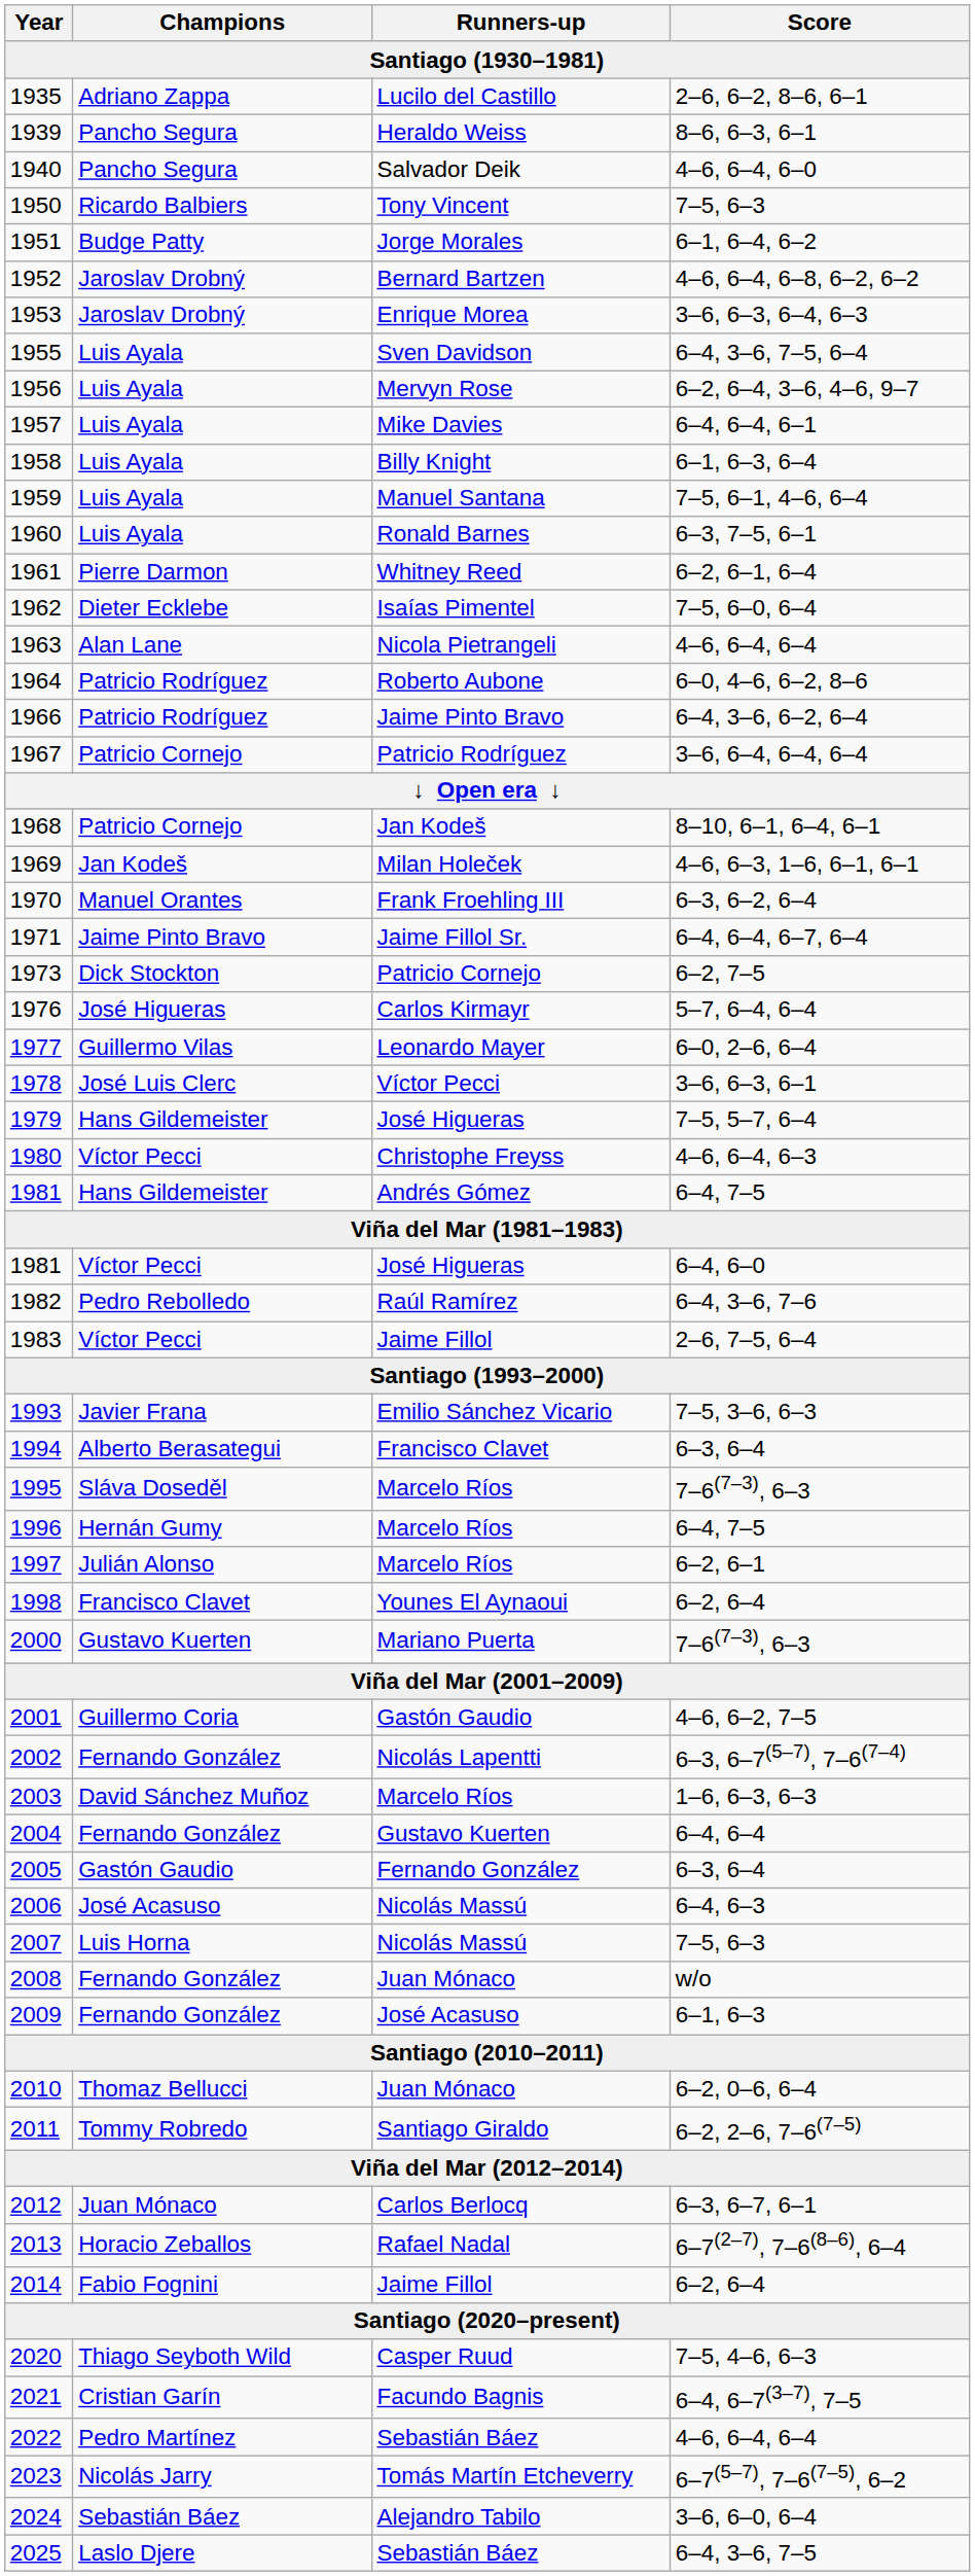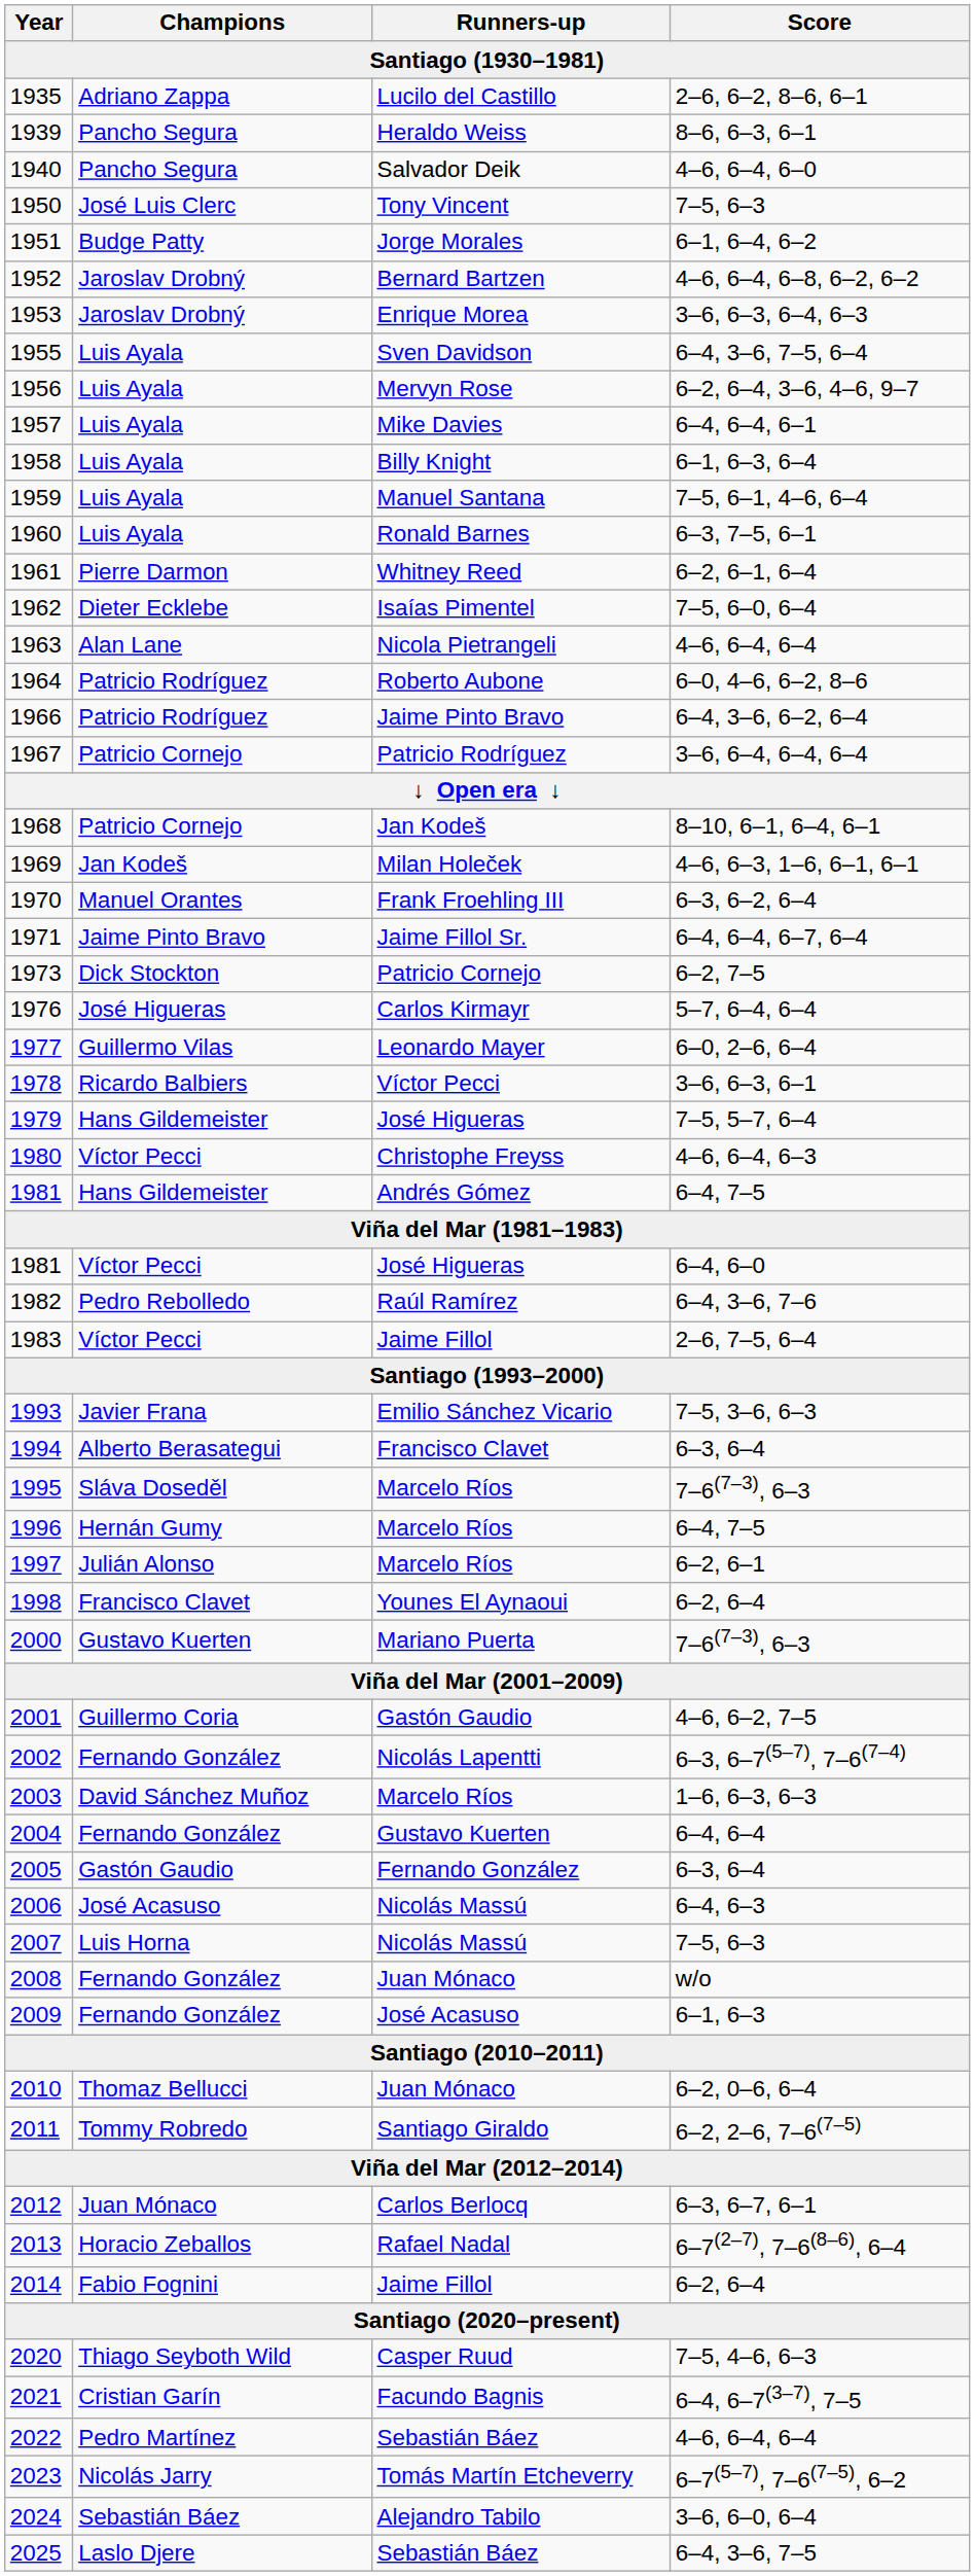 <table class="wikitable">
 <tr>
 <th style="width:40px">Year</th>
 <th style="width:200px">Champions</th>
 <th style="width:200px">Runners-up</th>
 <th style="width:200px" class="unsortable">Score</th>
 </tr>
 <tr>
 <th colspan="4" style="background:#efefef">Santiago (1930–1981)</th>
 </tr>
 <tr>
 <td>1935</td>
 <td>  <a href='#'>Adriano Zappa</a></td>
 <td> <a href='#'>Lucilo del Castillo</a></td>
 <td>2–6, 6–2, 8–6, 6–1</td>
 </tr>
 <tr>
 <td>1939</td>
 <td> <a href='#'>Pancho Segura</a></td>
 <td> <a href='#'>Heraldo Weiss</a></td>
 <td>8–6, 6–3, 6–1</td>
 </tr>
 <tr>
 <td>1940</td>
 <td> <a href='#'>Pancho Segura</a></td>
 <td> Salvador Deik</td>
 <td>4–6, 6–4, 6–0</td>
 </tr>
 <tr>
 <td>1950</td>
-<td> <a href='#'>Ricardo Balbiers</a></td>
+<td> <a href='#'>José Luis Clerc</a></td>
 <td> <a href='#'>Tony Vincent</a></td>
 <td>7–5, 6–3</td>
 </tr>
 <tr>
 <td>1951</td>
 <td> <a href='#'>Budge Patty</a></td>
 <td> <a href='#'>Jorge Morales</a></td>
 <td>6–1, 6–4, 6–2</td>
 </tr>
 <tr>
 <td>1952</td>
 <td> <a href='#'>Jaroslav Drobný</a></td>
 <td> <a href='#'>Bernard Bartzen</a></td>
 <td>4–6, 6–4, 6–8, 6–2, 6–2</td>
 </tr>
 <tr>
 <td>1953</td>
 <td> <a href='#'>Jaroslav Drobný</a></td>
 <td> <a href='#'>Enrique Morea</a></td>
 <td>3–6, 6–3, 6–4, 6–3</td>
 </tr>
 <tr>
 <td>1955</td>
 <td> <a href='#'>Luis Ayala</a></td>
 <td> <a href='#'>Sven Davidson</a></td>
 <td>6–4, 3–6, 7–5, 6–4</td>
 </tr>
 <tr>
 <td>1956</td>
 <td> <a href='#'>Luis Ayala</a></td>
 <td> <a href='#'>Mervyn Rose</a></td>
 <td>6–2, 6–4, 3–6, 4–6, 9–7</td>
 </tr>
 <tr>
 <td>1957</td>
 <td> <a href='#'>Luis Ayala</a></td>
 <td> <a href='#'>Mike Davies</a></td>
 <td>6–4, 6–4, 6–1</td>
 </tr>
 <tr>
 <td>1958</td>
 <td> <a href='#'>Luis Ayala</a></td>
 <td> <a href='#'>Billy Knight</a></td>
 <td>6–1, 6–3, 6–4</td>
 </tr>
 <tr>
 <td>1959</td>
 <td> <a href='#'>Luis Ayala</a></td>
 <td> <a href='#'>Manuel Santana</a></td>
 <td>7–5, 6–1, 4–6, 6–4</td>
 </tr>
 <tr>
 <td>1960</td>
 <td> <a href='#'>Luis Ayala</a></td>
 <td> <a href='#'>Ronald Barnes</a></td>
 <td>6–3, 7–5, 6–1</td>
 </tr>
 <tr>
 <td>1961</td>
 <td> <a href='#'>Pierre Darmon</a></td>
 <td> <a href='#'>Whitney Reed</a></td>
 <td>6–2, 6–1, 6–4</td>
 </tr>
 <tr>
 <td>1962</td>
 <td>  <a href='#'>Dieter Ecklebe</a></td>
 <td> <a href='#'>Isaías Pimentel</a></td>
 <td>7–5, 6–0, 6–4</td>
 </tr>
 <tr>
 <td>1963</td>
 <td>  <a href='#'>Alan Lane</a></td>
 <td>  <a href='#'>Nicola Pietrangeli</a></td>
 <td>4–6, 6–4, 6–4</td>
 </tr>
 <tr>
 <td>1964</td>
 <td>  <a href='#'>Patricio Rodríguez</a></td>
 <td>  <a href='#'>Roberto Aubone</a></td>
 <td>6–0, 4–6, 6–2, 8–6</td>
 </tr>
 <tr>
 <td>1966</td>
 <td>  <a href='#'>Patricio Rodríguez</a></td>
 <td>  <a href='#'>Jaime Pinto Bravo</a></td>
 <td>6–4, 3–6, 6–2, 6–4</td>
 </tr>
 <tr>
 <td>1967</td>
 <td>  <a href='#'>Patricio Cornejo</a></td>
 <td>  <a href='#'>Patricio Rodríguez</a></td>
 <td>3–6, 6–4, 6–4, 6–4</td>
 </tr>
 <tr>
 <th colspan=4 align=center>↓  <a href='#'>Open era</a>  ↓</th>
 </tr>
 <tr>
 <td>1968</td>
 <td>  <a href='#'>Patricio Cornejo</a></td>
 <td> <a href='#'>Jan Kodeš</a></td>
 <td>8–10, 6–1, 6–4, 6–1</td>
 </tr>
 <tr>
 <td>1969</td>
 <td>  <a href='#'>Jan Kodeš</a></td>
 <td> <a href='#'>Milan Holeček</a></td>
 <td>4–6, 6–3, 1–6, 6–1, 6–1</td>
 </tr>
 <tr>
 <td>1970</td>
 <td>  <a href='#'>Manuel Orantes</a></td>
 <td> <a href='#'>Frank Froehling III</a></td>
 <td>6–3, 6–2, 6–4</td>
 </tr>
 <tr>
 <td>1971</td>
 <td>  <a href='#'>Jaime Pinto Bravo</a></td>
 <td>  <a href='#'>Jaime Fillol Sr.</a></td>
 <td>6–4, 6–4, 6–7, 6–4</td>
 </tr>
 <tr>
 <td>1973</td>
 <td> <a href='#'>Dick Stockton</a></td>
 <td>  <a href='#'>Patricio Cornejo</a></td>
 <td>6–2, 7–5</td>
 </tr>
 <tr>
 <td>1976</td>
 <td> <a href='#'>José Higueras</a></td>
 <td> <a href='#'>Carlos Kirmayr</a></td>
 <td>5–7, 6–4, 6–4</td>
 </tr>
 <tr>
 <td><a href='#'>1977</a></td>
 <td> <a href='#'>Guillermo Vilas</a></td>
 <td> <a href='#'>Leonardo Mayer</a></td>
 <td>6–0, 2–6, 6–4</td>
 </tr>
 <tr>
 <td><a href='#'>1978</a></td>
-<td> <a href='#'>José Luis Clerc</a></td>
+<td> <a href='#'>Ricardo Balbiers</a></td>
 <td> <a href='#'>Víctor Pecci</a></td>
 <td>3–6, 6–3, 6–1</td>
 </tr>
 <tr>
 <td><a href='#'>1979</a></td>
 <td> <a href='#'>Hans Gildemeister</a></td>
 <td> <a href='#'>José Higueras</a></td>
 <td>7–5, 5–7, 6–4</td>
 </tr>
 <tr>
 <td><a href='#'>1980</a></td>
 <td> <a href='#'>Víctor Pecci</a></td>
 <td> <a href='#'>Christophe Freyss</a></td>
 <td>4–6, 6–4, 6–3</td>
 </tr>
 <tr>
 <td><a href='#'>1981</a></td>
 <td> <a href='#'>Hans Gildemeister</a></td>
 <td> <a href='#'>Andrés Gómez</a></td>
 <td>6–4, 7–5</td>
 </tr>
 <tr>
 <th colspan="4" style="background:#efefef">Viña del Mar (1981–1983)</th>
 </tr>
 <tr>
 <td>1981</td>
 <td> <a href='#'>Víctor Pecci</a></td>
 <td> <a href='#'>José Higueras</a></td>
 <td>6–4, 6–0</td>
 </tr>
 <tr>
 <td>1982</td>
 <td> <a href='#'>Pedro Rebolledo</a></td>
 <td> <a href='#'>Raúl Ramírez</a></td>
 <td>6–4, 3–6, 7–6</td>
 </tr>
 <tr>
 <td>1983</td>
 <td> <a href='#'>Víctor Pecci</a></td>
 <td> <a href='#'>Jaime Fillol</a></td>
 <td>2–6, 7–5, 6–4</td>
 </tr>
 <tr>
 <th colspan="4" style="background:#efefef">Santiago (1993–2000)</th>
 </tr>
 <tr>
 <td><a href='#'>1993</a></td>
 <td> <a href='#'>Javier Frana</a></td>
 <td> <a href='#'>Emilio Sánchez Vicario</a></td>
 <td>7–5, 3–6, 6–3</td>
 </tr>
 <tr>
 <td><a href='#'>1994</a></td>
 <td> <a href='#'>Alberto Berasategui</a></td>
 <td> <a href='#'>Francisco Clavet</a></td>
 <td>6–3, 6–4</td>
 </tr>
 <tr>
 <td><a href='#'>1995</a></td>
 <td> <a href='#'>Sláva Doseděl</a></td>
 <td> <a href='#'>Marcelo Ríos</a></td>
 <td>7–6<sup>(7–3)</sup>, 6–3</td>
 </tr>
 <tr>
 <td><a href='#'>1996</a></td>
 <td> <a href='#'>Hernán Gumy</a></td>
 <td> <a href='#'>Marcelo Ríos</a></td>
 <td>6–4, 7–5</td>
 </tr>
 <tr>
 <td><a href='#'>1997</a></td>
 <td> <a href='#'>Julián Alonso</a></td>
 <td> <a href='#'>Marcelo Ríos</a></td>
 <td>6–2, 6–1</td>
 </tr>
 <tr>
 <td><a href='#'>1998</a></td>
 <td> <a href='#'>Francisco Clavet</a></td>
 <td> <a href='#'>Younes El Aynaoui</a></td>
 <td>6–2, 6–4</td>
 </tr>
 <tr bgcolor>
 <td><a href='#'>2000</a></td>
 <td> <a href='#'>Gustavo Kuerten</a></td>
 <td> <a href='#'>Mariano Puerta</a></td>
 <td>7–6<sup>(7–3)</sup>, 6–3</td>
 </tr>
 <tr>
 <th colspan="4" style="background:#efefef">Viña del Mar (2001–2009)</th>
 </tr>
 <tr>
 <td><a href='#'>2001</a></td>
 <td> <a href='#'>Guillermo Coria</a></td>
 <td> <a href='#'>Gastón Gaudio</a></td>
 <td>4–6, 6–2, 7–5</td>
 </tr>
 <tr>
 <td><a href='#'>2002</a></td>
 <td> <a href='#'>Fernando González</a></td>
 <td> <a href='#'>Nicolás Lapentti</a></td>
 <td>6–3, 6–7<sup>(5–7)</sup>, 7–6<sup>(7–4)</sup></td>
 </tr>
 <tr>
 <td><a href='#'>2003</a></td>
 <td> <a href='#'>David Sánchez Muñoz</a></td>
 <td> <a href='#'>Marcelo Ríos</a></td>
 <td>1–6, 6–3, 6–3</td>
 </tr>
 <tr>
 <td><a href='#'>2004</a></td>
 <td> <a href='#'>Fernando González</a></td>
 <td> <a href='#'>Gustavo Kuerten</a></td>
 <td>6–4, 6–4</td>
 </tr>
 <tr>
 <td><a href='#'>2005</a></td>
 <td> <a href='#'>Gastón Gaudio</a></td>
 <td> <a href='#'>Fernando González</a></td>
 <td>6–3, 6–4</td>
 </tr>
 <tr>
 <td><a href='#'>2006</a></td>
 <td> <a href='#'>José Acasuso</a></td>
 <td> <a href='#'>Nicolás Massú</a></td>
 <td>6–4, 6–3</td>
 </tr>
 <tr>
 <td><a href='#'>2007</a></td>
 <td> <a href='#'>Luis Horna</a></td>
 <td> <a href='#'>Nicolás Massú</a></td>
 <td>7–5, 6–3</td>
 </tr>
 <tr>
 <td><a href='#'>2008</a></td>
 <td> <a href='#'>Fernando González</a></td>
 <td> <a href='#'>Juan Mónaco</a></td>
 <td>w/o</td>
 </tr>
 <tr>
 <td><a href='#'>2009</a></td>
 <td> <a href='#'>Fernando González</a></td>
 <td> <a href='#'>José Acasuso</a></td>
 <td>6–1, 6–3</td>
 </tr>
 <tr>
 <th colspan="4" style="background:#efefef">Santiago (2010–2011)</th>
 </tr>
 <tr>
 <td><a href='#'>2010</a></td>
 <td> <a href='#'>Thomaz Bellucci</a></td>
 <td> <a href='#'>Juan Mónaco</a></td>
 <td>6–2, 0–6, 6–4</td>
 </tr>
 <tr>
 <td><a href='#'>2011</a></td>
 <td> <a href='#'>Tommy Robredo</a></td>
 <td> <a href='#'>Santiago Giraldo</a></td>
 <td>6–2, 2–6, 7–6<sup>(7–5)</sup></td>
 </tr>
 <tr>
 <th colspan="4" style="background:#efefef">Viña del Mar (2012–2014)</th>
 </tr>
 <tr>
 <td><a href='#'>2012</a></td>
 <td> <a href='#'>Juan Mónaco</a></td>
 <td> <a href='#'>Carlos Berlocq</a></td>
 <td>6–3, 6–7, 6–1</td>
 </tr>
 <tr>
 <td><a href='#'>2013</a></td>
 <td> <a href='#'>Horacio Zeballos</a></td>
 <td> <a href='#'>Rafael Nadal</a></td>
 <td>6–7<sup>(2–7)</sup>, 7–6<sup>(8–6)</sup>, 6–4</td>
 </tr>
 <tr>
 <td><a href='#'>2014</a></td>
 <td> <a href='#'>Fabio Fognini</a></td>
 <td> <a href='#'>Jaime Fillol</a></td>
 <td>6–2, 6–4</td>
 </tr>
 <tr>
 <th colspan="5" style="background:#efefef">Santiago (2020–present)</th>
 </tr>
 <tr>
 <td><a href='#'>2020</a></td>
 <td> <a href='#'>Thiago Seyboth Wild</a></td>
 <td> <a href='#'>Casper Ruud</a></td>
 <td>7–5, 4–6, 6–3</td>
 </tr>
 <tr>
 <td><a href='#'>2021</a></td>
 <td> <a href='#'>Cristian Garín</a></td>
 <td> <a href='#'>Facundo Bagnis</a></td>
 <td>6–4, 6–7<sup>(3–7)</sup>, 7–5</td>
 </tr>
 <tr>
 <td><a href='#'>2022</a></td>
 <td> <a href='#'>Pedro Martínez</a></td>
 <td> <a href='#'>Sebastián Báez</a></td>
 <td>4–6, 6–4, 6–4</td>
 </tr>
 <tr>
 <td><a href='#'>2023</a></td>
 <td> <a href='#'>Nicolás Jarry</a></td>
 <td> <a href='#'>Tomás Martín Etcheverry</a></td>
 <td>6–7<sup>(5–7)</sup>, 7–6<sup>(7–5)</sup>, 6–2</td>
 </tr>
 <tr>
 <td><a href='#'>2024</a></td>
 <td> <a href='#'>Sebastián Báez</a></td>
 <td> <a href='#'>Alejandro Tabilo</a></td>
 <td>3–6, 6–0, 6–4</td>
 </tr>
 <tr>
 <td><a href='#'>2025</a></td>
 <td> <a href='#'>Laslo Djere</a></td>
 <td> <a href='#'>Sebastián Báez</a></td>
 <td>6–4, 3–6, 7–5</td>
 </tr>
 </table>
